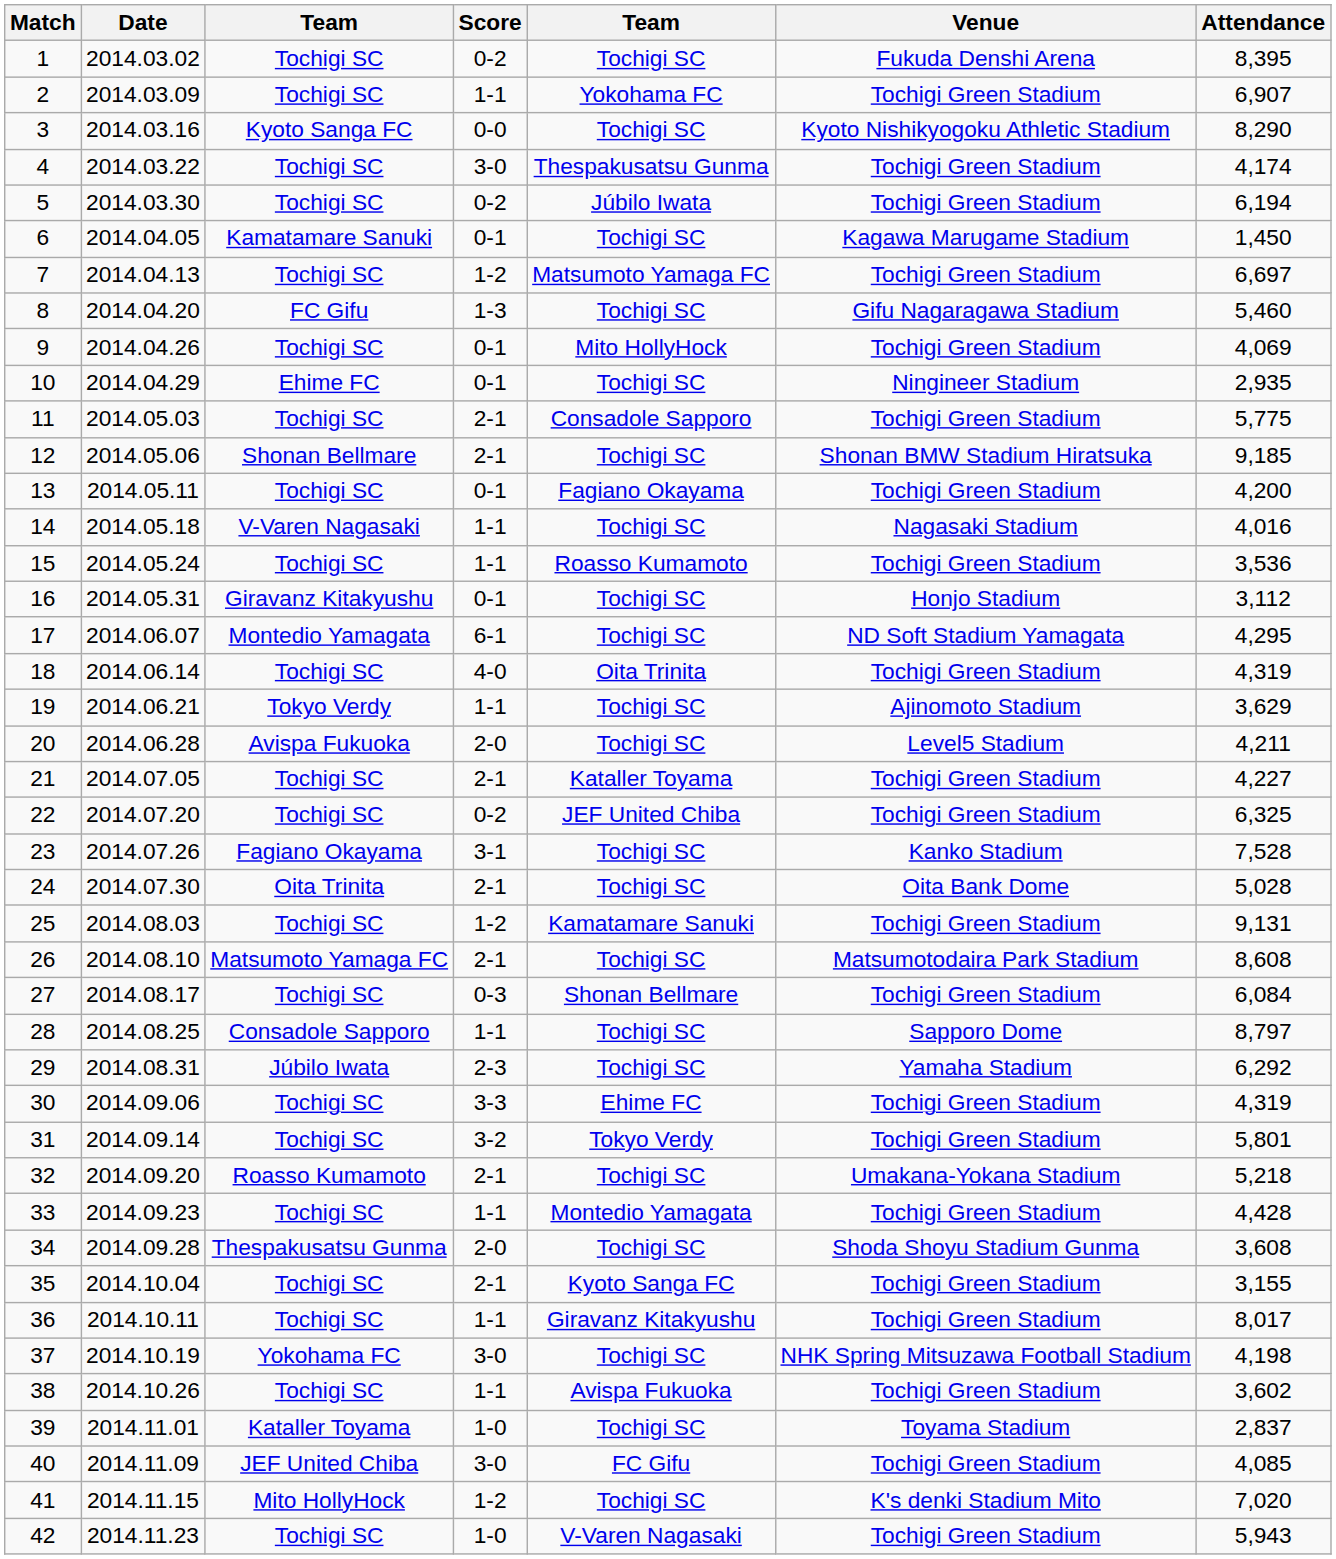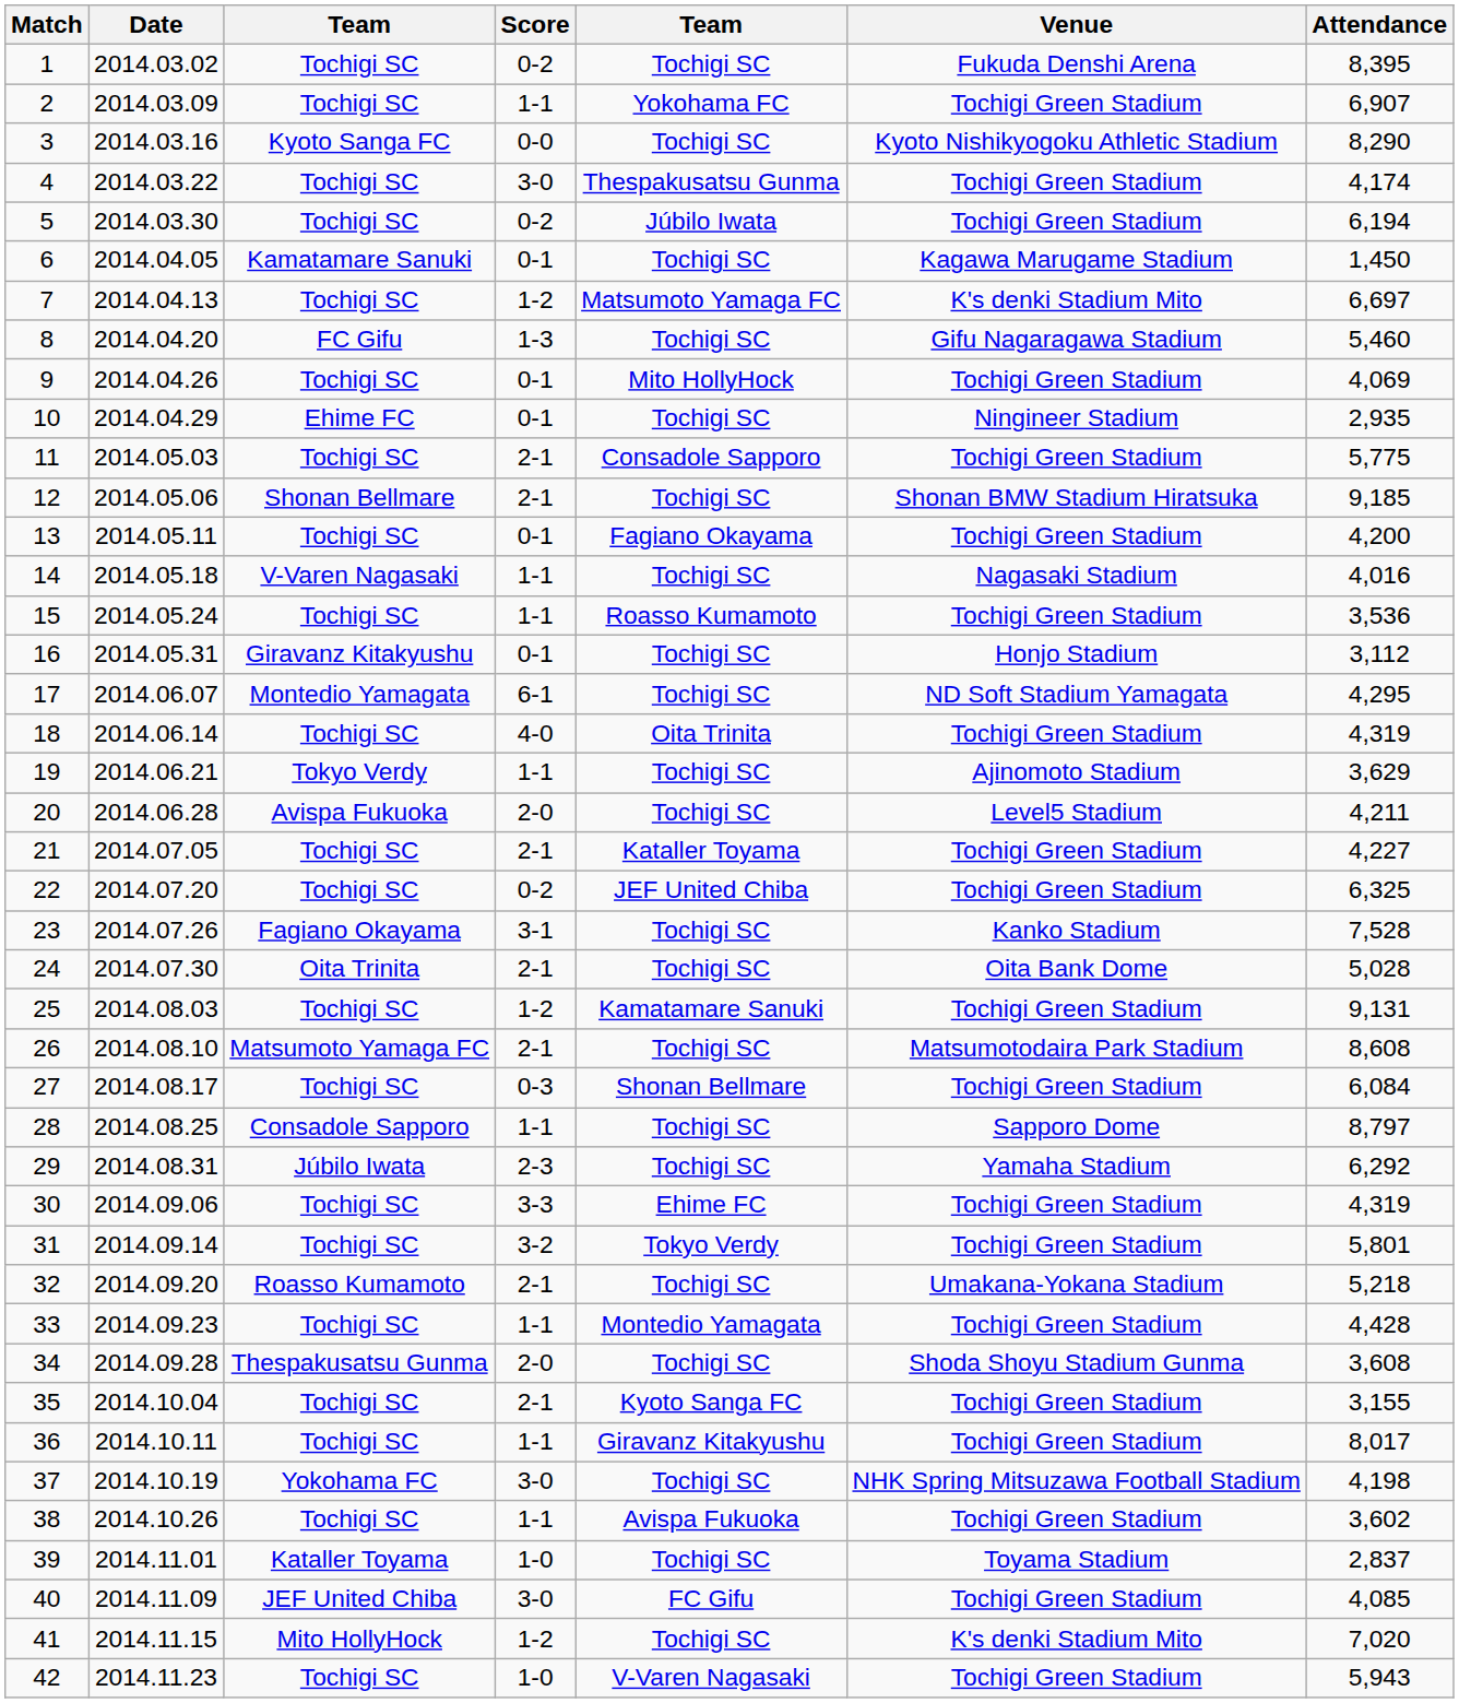 <table class="wikitable" style="text-align:center;">
 <tr>
 <th>Match</th>
 <th>Date</th>
 <th>Team</th>
 <th>Score</th>
 <th>Team</th>
 <th>Venue</th>
 <th>Attendance</th>
 </tr>
 <tr>
 <td>1</td>
 <td>2014.03.02</td>
 <td><a href='#'>Tochigi SC</a></td>
 <td>0-2</td>
 <td><a href='#'>Tochigi SC</a></td>
 <td><a href='#'>Fukuda Denshi Arena</a></td>
 <td>8,395</td>
 </tr>
 <tr>
 <td>2</td>
 <td>2014.03.09</td>
 <td><a href='#'>Tochigi SC</a></td>
 <td>1-1</td>
 <td><a href='#'>Yokohama FC</a></td>
 <td><a href='#'>Tochigi Green Stadium</a></td>
 <td>6,907</td>
 </tr>
 <tr>
 <td>3</td>
 <td>2014.03.16</td>
 <td><a href='#'>Kyoto Sanga FC</a></td>
 <td>0-0</td>
 <td><a href='#'>Tochigi SC</a></td>
 <td><a href='#'>Kyoto Nishikyogoku Athletic Stadium</a></td>
 <td>8,290</td>
 </tr>
 <tr>
 <td>4</td>
 <td>2014.03.22</td>
 <td><a href='#'>Tochigi SC</a></td>
 <td>3-0</td>
 <td><a href='#'>Thespakusatsu Gunma</a></td>
 <td><a href='#'>Tochigi Green Stadium</a></td>
 <td>4,174</td>
 </tr>
 <tr>
 <td>5</td>
 <td>2014.03.30</td>
 <td><a href='#'>Tochigi SC</a></td>
 <td>0-2</td>
 <td><a href='#'>Júbilo Iwata</a></td>
 <td><a href='#'>Tochigi Green Stadium</a></td>
 <td>6,194</td>
 </tr>
 <tr>
 <td>6</td>
 <td>2014.04.05</td>
 <td><a href='#'>Kamatamare Sanuki</a></td>
 <td>0-1</td>
 <td><a href='#'>Tochigi SC</a></td>
 <td><a href='#'>Kagawa Marugame Stadium</a></td>
 <td>1,450</td>
 </tr>
 <tr>
 <td>7</td>
 <td>2014.04.13</td>
 <td><a href='#'>Tochigi SC</a></td>
 <td>1-2</td>
 <td><a href='#'>Matsumoto Yamaga FC</a></td>
-<td><a href='#'>Tochigi Green Stadium</a></td>
+<td><a href='#'>K's denki Stadium Mito</a></td>
 <td>6,697</td>
 </tr>
 <tr>
 <td>8</td>
 <td>2014.04.20</td>
 <td><a href='#'>FC Gifu</a></td>
 <td>1-3</td>
 <td><a href='#'>Tochigi SC</a></td>
 <td><a href='#'>Gifu Nagaragawa Stadium</a></td>
 <td>5,460</td>
 </tr>
 <tr>
 <td>9</td>
 <td>2014.04.26</td>
 <td><a href='#'>Tochigi SC</a></td>
 <td>0-1</td>
 <td><a href='#'>Mito HollyHock</a></td>
 <td><a href='#'>Tochigi Green Stadium</a></td>
 <td>4,069</td>
 </tr>
 <tr>
 <td>10</td>
 <td>2014.04.29</td>
 <td><a href='#'>Ehime FC</a></td>
 <td>0-1</td>
 <td><a href='#'>Tochigi SC</a></td>
 <td><a href='#'>Ningineer Stadium</a></td>
 <td>2,935</td>
 </tr>
 <tr>
 <td>11</td>
 <td>2014.05.03</td>
 <td><a href='#'>Tochigi SC</a></td>
 <td>2-1</td>
 <td><a href='#'>Consadole Sapporo</a></td>
 <td><a href='#'>Tochigi Green Stadium</a></td>
 <td>5,775</td>
 </tr>
 <tr>
 <td>12</td>
 <td>2014.05.06</td>
 <td><a href='#'>Shonan Bellmare</a></td>
 <td>2-1</td>
 <td><a href='#'>Tochigi SC</a></td>
 <td><a href='#'>Shonan BMW Stadium Hiratsuka</a></td>
 <td>9,185</td>
 </tr>
 <tr>
 <td>13</td>
 <td>2014.05.11</td>
 <td><a href='#'>Tochigi SC</a></td>
 <td>0-1</td>
 <td><a href='#'>Fagiano Okayama</a></td>
 <td><a href='#'>Tochigi Green Stadium</a></td>
 <td>4,200</td>
 </tr>
 <tr>
 <td>14</td>
 <td>2014.05.18</td>
 <td><a href='#'>V-Varen Nagasaki</a></td>
 <td>1-1</td>
 <td><a href='#'>Tochigi SC</a></td>
 <td><a href='#'>Nagasaki Stadium</a></td>
 <td>4,016</td>
 </tr>
 <tr>
 <td>15</td>
 <td>2014.05.24</td>
 <td><a href='#'>Tochigi SC</a></td>
 <td>1-1</td>
 <td><a href='#'>Roasso Kumamoto</a></td>
 <td><a href='#'>Tochigi Green Stadium</a></td>
 <td>3,536</td>
 </tr>
 <tr>
 <td>16</td>
 <td>2014.05.31</td>
 <td><a href='#'>Giravanz Kitakyushu</a></td>
 <td>0-1</td>
 <td><a href='#'>Tochigi SC</a></td>
 <td><a href='#'>Honjo Stadium</a></td>
 <td>3,112</td>
 </tr>
 <tr>
 <td>17</td>
 <td>2014.06.07</td>
 <td><a href='#'>Montedio Yamagata</a></td>
 <td>6-1</td>
 <td><a href='#'>Tochigi SC</a></td>
 <td><a href='#'>ND Soft Stadium Yamagata</a></td>
 <td>4,295</td>
 </tr>
 <tr>
 <td>18</td>
 <td>2014.06.14</td>
 <td><a href='#'>Tochigi SC</a></td>
 <td>4-0</td>
 <td><a href='#'>Oita Trinita</a></td>
 <td><a href='#'>Tochigi Green Stadium</a></td>
 <td>4,319</td>
 </tr>
 <tr>
 <td>19</td>
 <td>2014.06.21</td>
 <td><a href='#'>Tokyo Verdy</a></td>
 <td>1-1</td>
 <td><a href='#'>Tochigi SC</a></td>
 <td><a href='#'>Ajinomoto Stadium</a></td>
 <td>3,629</td>
 </tr>
 <tr>
 <td>20</td>
 <td>2014.06.28</td>
 <td><a href='#'>Avispa Fukuoka</a></td>
 <td>2-0</td>
 <td><a href='#'>Tochigi SC</a></td>
 <td><a href='#'>Level5 Stadium</a></td>
 <td>4,211</td>
 </tr>
 <tr>
 <td>21</td>
 <td>2014.07.05</td>
 <td><a href='#'>Tochigi SC</a></td>
 <td>2-1</td>
 <td><a href='#'>Kataller Toyama</a></td>
 <td><a href='#'>Tochigi Green Stadium</a></td>
 <td>4,227</td>
 </tr>
 <tr>
 <td>22</td>
 <td>2014.07.20</td>
 <td><a href='#'>Tochigi SC</a></td>
 <td>0-2</td>
 <td><a href='#'>JEF United Chiba</a></td>
 <td><a href='#'>Tochigi Green Stadium</a></td>
 <td>6,325</td>
 </tr>
 <tr>
 <td>23</td>
 <td>2014.07.26</td>
 <td><a href='#'>Fagiano Okayama</a></td>
 <td>3-1</td>
 <td><a href='#'>Tochigi SC</a></td>
 <td><a href='#'>Kanko Stadium</a></td>
 <td>7,528</td>
 </tr>
 <tr>
 <td>24</td>
 <td>2014.07.30</td>
 <td><a href='#'>Oita Trinita</a></td>
 <td>2-1</td>
 <td><a href='#'>Tochigi SC</a></td>
 <td><a href='#'>Oita Bank Dome</a></td>
 <td>5,028</td>
 </tr>
 <tr>
 <td>25</td>
 <td>2014.08.03</td>
 <td><a href='#'>Tochigi SC</a></td>
 <td>1-2</td>
 <td><a href='#'>Kamatamare Sanuki</a></td>
 <td><a href='#'>Tochigi Green Stadium</a></td>
 <td>9,131</td>
 </tr>
 <tr>
 <td>26</td>
 <td>2014.08.10</td>
 <td><a href='#'>Matsumoto Yamaga FC</a></td>
 <td>2-1</td>
 <td><a href='#'>Tochigi SC</a></td>
 <td><a href='#'>Matsumotodaira Park Stadium</a></td>
 <td>8,608</td>
 </tr>
 <tr>
 <td>27</td>
 <td>2014.08.17</td>
 <td><a href='#'>Tochigi SC</a></td>
 <td>0-3</td>
 <td><a href='#'>Shonan Bellmare</a></td>
 <td><a href='#'>Tochigi Green Stadium</a></td>
 <td>6,084</td>
 </tr>
 <tr>
 <td>28</td>
 <td>2014.08.25</td>
 <td><a href='#'>Consadole Sapporo</a></td>
 <td>1-1</td>
 <td><a href='#'>Tochigi SC</a></td>
 <td><a href='#'>Sapporo Dome</a></td>
 <td>8,797</td>
 </tr>
 <tr>
 <td>29</td>
 <td>2014.08.31</td>
 <td><a href='#'>Júbilo Iwata</a></td>
 <td>2-3</td>
 <td><a href='#'>Tochigi SC</a></td>
 <td><a href='#'>Yamaha Stadium</a></td>
 <td>6,292</td>
 </tr>
 <tr>
 <td>30</td>
 <td>2014.09.06</td>
 <td><a href='#'>Tochigi SC</a></td>
 <td>3-3</td>
 <td><a href='#'>Ehime FC</a></td>
 <td><a href='#'>Tochigi Green Stadium</a></td>
 <td>4,319</td>
 </tr>
 <tr>
 <td>31</td>
 <td>2014.09.14</td>
 <td><a href='#'>Tochigi SC</a></td>
 <td>3-2</td>
 <td><a href='#'>Tokyo Verdy</a></td>
 <td><a href='#'>Tochigi Green Stadium</a></td>
 <td>5,801</td>
 </tr>
 <tr>
 <td>32</td>
 <td>2014.09.20</td>
 <td><a href='#'>Roasso Kumamoto</a></td>
 <td>2-1</td>
 <td><a href='#'>Tochigi SC</a></td>
 <td><a href='#'>Umakana-Yokana Stadium</a></td>
 <td>5,218</td>
 </tr>
 <tr>
 <td>33</td>
 <td>2014.09.23</td>
 <td><a href='#'>Tochigi SC</a></td>
 <td>1-1</td>
 <td><a href='#'>Montedio Yamagata</a></td>
 <td><a href='#'>Tochigi Green Stadium</a></td>
 <td>4,428</td>
 </tr>
 <tr>
 <td>34</td>
 <td>2014.09.28</td>
 <td><a href='#'>Thespakusatsu Gunma</a></td>
 <td>2-0</td>
 <td><a href='#'>Tochigi SC</a></td>
 <td><a href='#'>Shoda Shoyu Stadium Gunma</a></td>
 <td>3,608</td>
 </tr>
 <tr>
 <td>35</td>
 <td>2014.10.04</td>
 <td><a href='#'>Tochigi SC</a></td>
 <td>2-1</td>
 <td><a href='#'>Kyoto Sanga FC</a></td>
 <td><a href='#'>Tochigi Green Stadium</a></td>
 <td>3,155</td>
 </tr>
 <tr>
 <td>36</td>
 <td>2014.10.11</td>
 <td><a href='#'>Tochigi SC</a></td>
 <td>1-1</td>
 <td><a href='#'>Giravanz Kitakyushu</a></td>
 <td><a href='#'>Tochigi Green Stadium</a></td>
 <td>8,017</td>
 </tr>
 <tr>
 <td>37</td>
 <td>2014.10.19</td>
 <td><a href='#'>Yokohama FC</a></td>
 <td>3-0</td>
 <td><a href='#'>Tochigi SC</a></td>
 <td><a href='#'>NHK Spring Mitsuzawa Football Stadium</a></td>
 <td>4,198</td>
 </tr>
 <tr>
 <td>38</td>
 <td>2014.10.26</td>
 <td><a href='#'>Tochigi SC</a></td>
 <td>1-1</td>
 <td><a href='#'>Avispa Fukuoka</a></td>
 <td><a href='#'>Tochigi Green Stadium</a></td>
 <td>3,602</td>
 </tr>
 <tr>
 <td>39</td>
 <td>2014.11.01</td>
 <td><a href='#'>Kataller Toyama</a></td>
 <td>1-0</td>
 <td><a href='#'>Tochigi SC</a></td>
 <td><a href='#'>Toyama Stadium</a></td>
 <td>2,837</td>
 </tr>
 <tr>
 <td>40</td>
 <td>2014.11.09</td>
 <td><a href='#'>JEF United Chiba</a></td>
 <td>3-0</td>
 <td><a href='#'>FC Gifu</a></td>
 <td><a href='#'>Tochigi Green Stadium</a></td>
 <td>4,085</td>
 </tr>
 <tr>
 <td>41</td>
 <td>2014.11.15</td>
 <td><a href='#'>Mito HollyHock</a></td>
 <td>1-2</td>
 <td><a href='#'>Tochigi SC</a></td>
 <td><a href='#'>K's denki Stadium Mito</a></td>
 <td>7,020</td>
 </tr>
 <tr>
 <td>42</td>
 <td>2014.11.23</td>
 <td><a href='#'>Tochigi SC</a></td>
 <td>1-0</td>
 <td><a href='#'>V-Varen Nagasaki</a></td>
 <td><a href='#'>Tochigi Green Stadium</a></td>
 <td>5,943</td>
 </tr>
 </table>
